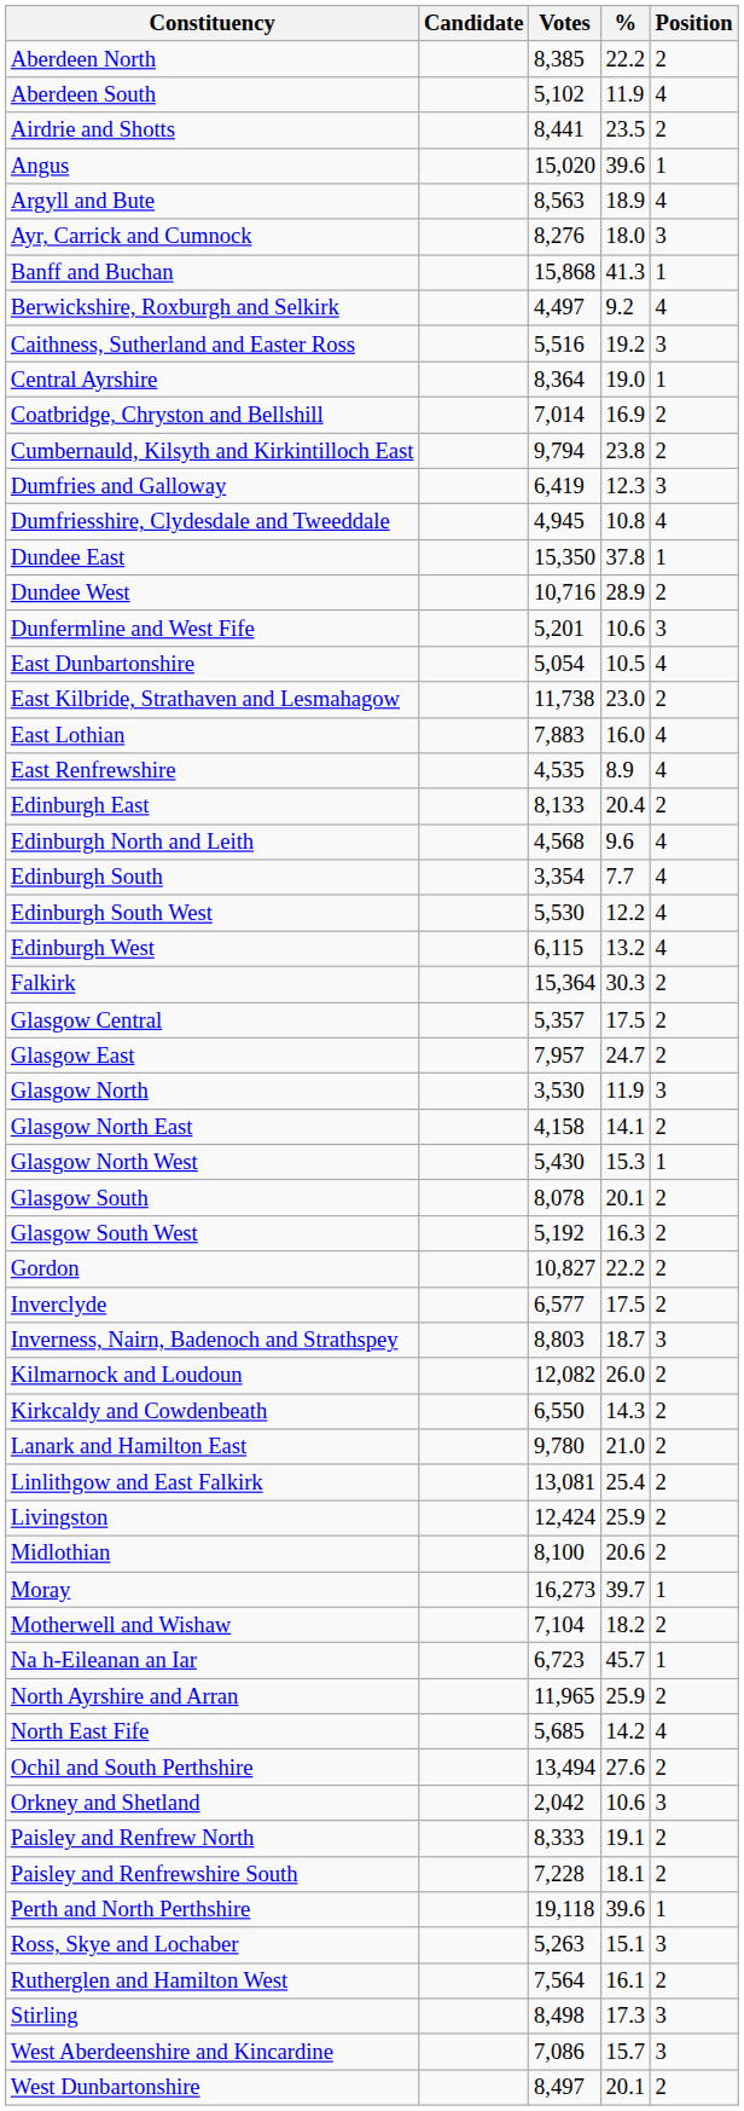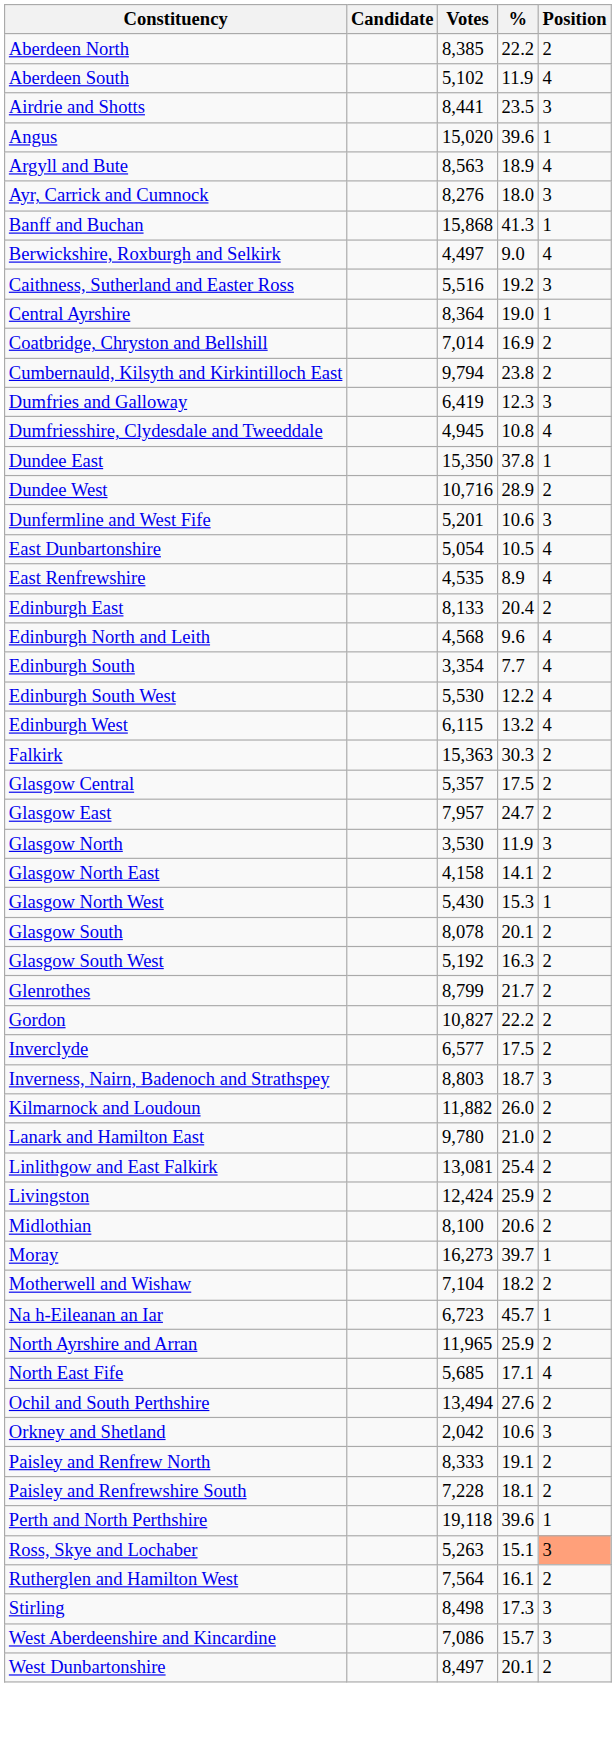 <table class="wikitable sortable">
 <tr>
 <th>Constituency</th>
 <th>Candidate</th>
 <th>Votes</th>
 <th>%</th>
 <th>Position</th>
 </tr>
 <tr>
 <td><a href='#'>Aberdeen North</a></td>
 <td></td>
 <td>8,385</td>
 <td>22.2</td>
 <td>2</td>
 </tr>
 <tr>
 <td><a href='#'>Aberdeen South</a></td>
 <td></td>
 <td>5,102</td>
 <td>11.9</td>
 <td>4</td>
 </tr>
 <tr>
 <td><a href='#'>Airdrie and Shotts</a></td>
 <td></td>
 <td>8,441</td>
 <td>23.5</td>
-<td>2</td>
+<td>3</td>
 </tr>
 <tr>
 <td><a href='#'>Angus</a></td>
 <td></td>
 <td>15,020</td>
 <td>39.6</td>
 <td>1</td>
 </tr>
 <tr>
 <td><a href='#'>Argyll and Bute</a></td>
 <td></td>
 <td>8,563</td>
 <td>18.9</td>
 <td>4</td>
 </tr>
 <tr>
 <td><a href='#'>Ayr, Carrick and Cumnock</a></td>
 <td></td>
 <td>8,276</td>
 <td>18.0</td>
 <td>3</td>
 </tr>
 <tr>
 <td><a href='#'>Banff and Buchan</a></td>
 <td></td>
 <td>15,868</td>
 <td>41.3</td>
 <td>1</td>
 </tr>
 <tr>
 <td><a href='#'>Berwickshire, Roxburgh and Selkirk</a></td>
 <td></td>
 <td>4,497</td>
-<td>9.2</td>
+<td>9.0</td>
 <td>4</td>
 </tr>
 <tr>
 <td><a href='#'>Caithness, Sutherland and Easter Ross</a></td>
 <td></td>
 <td>5,516</td>
 <td>19.2</td>
 <td>3</td>
 </tr>
 <tr>
 <td><a href='#'>Central Ayrshire</a></td>
 <td></td>
 <td>8,364</td>
 <td>19.0</td>
 <td>1</td>
 </tr>
 <tr>
 <td><a href='#'>Coatbridge, Chryston and Bellshill</a></td>
 <td></td>
 <td>7,014</td>
 <td>16.9</td>
 <td>2</td>
 </tr>
 <tr>
 <td><a href='#'>Cumbernauld, Kilsyth and Kirkintilloch East</a></td>
 <td></td>
 <td>9,794</td>
 <td>23.8</td>
 <td>2</td>
 </tr>
 <tr>
 <td><a href='#'>Dumfries and Galloway</a></td>
 <td></td>
 <td>6,419</td>
 <td>12.3</td>
 <td>3</td>
 </tr>
 <tr>
 <td><a href='#'>Dumfriesshire, Clydesdale and Tweeddale</a></td>
 <td></td>
 <td>4,945</td>
 <td>10.8</td>
 <td>4</td>
 </tr>
 <tr>
 <td><a href='#'>Dundee East</a></td>
 <td></td>
 <td>15,350</td>
 <td>37.8</td>
 <td>1</td>
 </tr>
 <tr>
 <td><a href='#'>Dundee West</a></td>
 <td></td>
 <td>10,716</td>
 <td>28.9</td>
 <td>2</td>
 </tr>
 <tr>
 <td><a href='#'>Dunfermline and West Fife</a></td>
 <td></td>
 <td>5,201</td>
 <td>10.6</td>
 <td>3</td>
 </tr>
 <tr>
 <td><a href='#'>East Dunbartonshire</a></td>
 <td></td>
 <td>5,054</td>
 <td>10.5</td>
 <td>4</td>
 </tr>
 <tr>
-<td><a href='#'>East Kilbride, Strathaven and Lesmahagow</a></td>
-<td></td>
-<td>11,738</td>
-<td>23.0</td>
-<td>2</td>
-</tr>
-<tr>
-<td><a href='#'>East Lothian</a></td>
-<td></td>
-<td>7,883</td>
-<td>16.0</td>
-<td>4</td>
-</tr>
-<tr>
 <td><a href='#'>East Renfrewshire</a></td>
 <td></td>
 <td>4,535</td>
 <td>8.9</td>
 <td>4</td>
 </tr>
 <tr>
 <td><a href='#'>Edinburgh East</a></td>
 <td></td>
 <td>8,133</td>
 <td>20.4</td>
 <td>2</td>
 </tr>
 <tr>
 <td><a href='#'>Edinburgh North and Leith</a></td>
 <td></td>
 <td>4,568</td>
 <td>9.6</td>
 <td>4</td>
 </tr>
 <tr>
 <td><a href='#'>Edinburgh South</a></td>
 <td></td>
 <td>3,354</td>
 <td>7.7</td>
 <td>4</td>
 </tr>
 <tr>
 <td><a href='#'>Edinburgh South West</a></td>
 <td></td>
 <td>5,530</td>
 <td>12.2</td>
 <td>4</td>
 </tr>
 <tr>
 <td><a href='#'>Edinburgh West</a></td>
 <td></td>
 <td>6,115</td>
 <td>13.2</td>
 <td>4</td>
 </tr>
 <tr>
 <td><a href='#'>Falkirk</a></td>
 <td></td>
-<td>15,364</td>
+<td>15,363</td>
 <td>30.3</td>
 <td>2</td>
 </tr>
 <tr>
 <td><a href='#'>Glasgow Central</a></td>
 <td></td>
 <td>5,357</td>
 <td>17.5</td>
 <td>2</td>
 </tr>
 <tr>
 <td><a href='#'>Glasgow East</a></td>
 <td></td>
 <td>7,957</td>
 <td>24.7</td>
 <td>2</td>
 </tr>
 <tr>
 <td><a href='#'>Glasgow North</a></td>
 <td></td>
 <td>3,530</td>
 <td>11.9</td>
 <td>3</td>
 </tr>
 <tr>
 <td><a href='#'>Glasgow North East</a></td>
 <td></td>
 <td>4,158</td>
 <td>14.1</td>
 <td>2</td>
 </tr>
 <tr>
 <td><a href='#'>Glasgow North West</a></td>
 <td></td>
 <td>5,430</td>
 <td>15.3</td>
 <td>1</td>
 </tr>
 <tr>
 <td><a href='#'>Glasgow South</a></td>
 <td></td>
 <td>8,078</td>
 <td>20.1</td>
 <td>2</td>
 </tr>
 <tr>
 <td><a href='#'>Glasgow South West</a></td>
 <td></td>
 <td>5,192</td>
 <td>16.3</td>
 <td>2</td>
 </tr>
 <tr>
+<td><a href='#'>Glenrothes</a></td>
+<td></td>
+<td>8,799</td>
+<td>21.7</td>
+<td>2</td>
+</tr>
+<tr>
 <td><a href='#'>Gordon</a></td>
 <td></td>
 <td>10,827</td>
 <td>22.2</td>
 <td>2</td>
 </tr>
 <tr>
 <td><a href='#'>Inverclyde</a></td>
 <td></td>
 <td>6,577</td>
 <td>17.5</td>
 <td>2</td>
 </tr>
 <tr>
 <td><a href='#'>Inverness, Nairn, Badenoch and Strathspey</a></td>
 <td></td>
 <td>8,803</td>
 <td>18.7</td>
 <td>3</td>
 </tr>
 <tr>
 <td><a href='#'>Kilmarnock and Loudoun</a></td>
 <td></td>
-<td>12,082</td>
+<td>11,882</td>
 <td>26.0</td>
-<td>2</td>
-</tr>
-<tr>
-<td><a href='#'>Kirkcaldy and Cowdenbeath</a></td>
-<td></td>
-<td>6,550</td>
-<td>14.3</td>
 <td>2</td>
 </tr>
 <tr>
 <td><a href='#'>Lanark and Hamilton East</a></td>
 <td></td>
 <td>9,780</td>
 <td>21.0</td>
 <td>2</td>
 </tr>
 <tr>
 <td><a href='#'>Linlithgow and East Falkirk</a></td>
 <td></td>
 <td>13,081</td>
 <td>25.4</td>
 <td>2</td>
 </tr>
 <tr>
 <td><a href='#'>Livingston</a></td>
 <td></td>
 <td>12,424</td>
 <td>25.9</td>
 <td>2</td>
 </tr>
 <tr>
 <td><a href='#'>Midlothian</a></td>
 <td></td>
 <td>8,100</td>
 <td>20.6</td>
 <td>2</td>
 </tr>
 <tr>
 <td><a href='#'>Moray</a></td>
 <td></td>
 <td>16,273</td>
 <td>39.7</td>
 <td>1</td>
 </tr>
 <tr>
 <td><a href='#'>Motherwell and Wishaw</a></td>
 <td></td>
 <td>7,104</td>
 <td>18.2</td>
 <td>2</td>
 </tr>
 <tr>
 <td><a href='#'>Na h-Eileanan an Iar</a></td>
 <td></td>
 <td>6,723</td>
 <td>45.7</td>
 <td>1</td>
 </tr>
 <tr>
 <td><a href='#'>North Ayrshire and Arran</a></td>
 <td></td>
 <td>11,965</td>
 <td>25.9</td>
 <td>2</td>
 </tr>
 <tr>
 <td><a href='#'>North East Fife</a></td>
 <td></td>
 <td>5,685</td>
-<td>14.2</td>
+<td>17.1</td>
 <td>4</td>
 </tr>
 <tr>
 <td><a href='#'>Ochil and South Perthshire</a></td>
 <td></td>
 <td>13,494</td>
 <td>27.6</td>
 <td>2</td>
 </tr>
 <tr>
 <td><a href='#'>Orkney and Shetland</a></td>
 <td></td>
 <td>2,042</td>
 <td>10.6</td>
 <td>3</td>
 </tr>
 <tr>
 <td><a href='#'>Paisley and Renfrew North</a></td>
 <td></td>
 <td>8,333</td>
 <td>19.1</td>
 <td>2</td>
 </tr>
 <tr>
 <td><a href='#'>Paisley and Renfrewshire South</a></td>
 <td></td>
 <td>7,228</td>
 <td>18.1</td>
 <td>2</td>
 </tr>
 <tr>
 <td><a href='#'>Perth and North Perthshire</a></td>
 <td></td>
 <td>19,118</td>
 <td>39.6</td>
 <td>1</td>
 </tr>
 <tr>
 <td><a href='#'>Ross, Skye and Lochaber</a></td>
 <td></td>
 <td>5,263</td>
 <td>15.1</td>
-<td>3</td>
+<td style="background: lightsalmon;">3</td>
 </tr>
 <tr>
 <td><a href='#'>Rutherglen and Hamilton West</a></td>
 <td></td>
 <td>7,564</td>
 <td>16.1</td>
 <td>2</td>
 </tr>
 <tr>
 <td><a href='#'>Stirling</a></td>
 <td></td>
 <td>8,498</td>
 <td>17.3</td>
 <td>3</td>
 </tr>
 <tr>
 <td><a href='#'>West Aberdeenshire and Kincardine</a></td>
 <td></td>
 <td>7,086</td>
 <td>15.7</td>
 <td>3</td>
 </tr>
 <tr>
 <td><a href='#'>West Dunbartonshire</a></td>
 <td></td>
 <td>8,497</td>
 <td>20.1</td>
 <td>2</td>
 </tr>
 </table>
